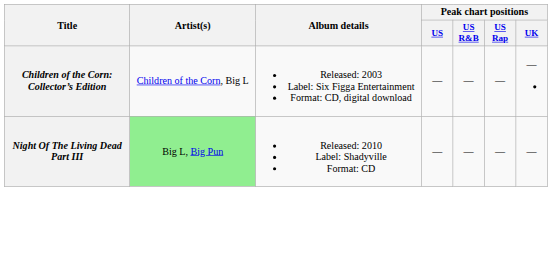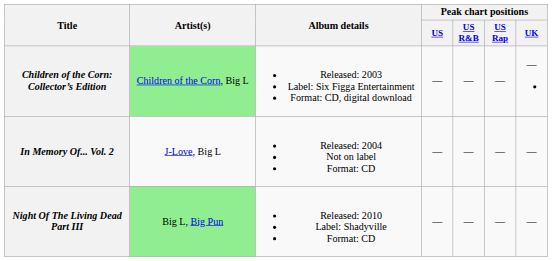 <table class="wikitable plainrowheaders" style="text-align:center; border:1">
 <tr>
 <th scope="col" rowspan="2" style="width:12em;">Title</th>
 <th scope="col" rowspan="2" style="width:12em;">Artist(s)</th>
 <th scope="col" rowspan="2" style="width:16em;">Album details</th>
 <th scope="col" colspan="4">Peak chart positions</th>
 </tr>
 <tr>
 <th scope="col" style="width:3em;font-size:90%;"><a href='#'>US</a><br></th>
 <th scope="col" style="width:3em;font-size:90%;"><a href='#'>US R&B</a><br></th>
 <th scope="col" style="width:3em;font-size:90%;"><a href='#'>US Rap</a><br></th>
 <th scope="col" style="width:3em;font-size:90%;"><a href='#'>UK</a><br></th>
 </tr>
 <tr>
 <th scope="row" align="left"><em>Children of the Corn: Collector’s Edition</em></th>
-<td><a href='#'>Children of the Corn</a>, Big L</td>
+<td style="background: lightgreen;"><a href='#'>Children of the Corn</a>, Big L</td>
 <td><br><ul><li>Released: 2003</li><li>Label: Six Figga Entertainment</li><li>Format: CD, digital download</li></ul></td>
 <td>—</td>
 <td>—</td>
 <td>—</td>
 <td>—<br><ul><li></li></ul></td>
+</tr>
+<tr>
+<th scope="row" align="left"><em>In Memory Of... Vol. 2</em></th>
+<td><a href='#'>J-Love</a>, Big L</td>
+<td><br><ul><li>Released: 2004</li><li>Not on label</li><li>Format: CD</li></ul></td>
+<td>—</td>
+<td>—</td>
+<td>—</td>
+<td>—</td>
 </tr>
 <tr>
 <th scope="row" align="left"><em>Night Of The Living Dead Part III</em></th>
 <td style="background: lightgreen;">Big L, <a href='#'>Big Pun</a></td>
 <td><br><ul><li>Released: 2010</li><li>Label: Shadyville</li><li>Format: CD</li></ul></td>
 <td>—</td>
 <td>—</td>
 <td>—</td>
 <td>—</td>
 </tr>
 </table>
